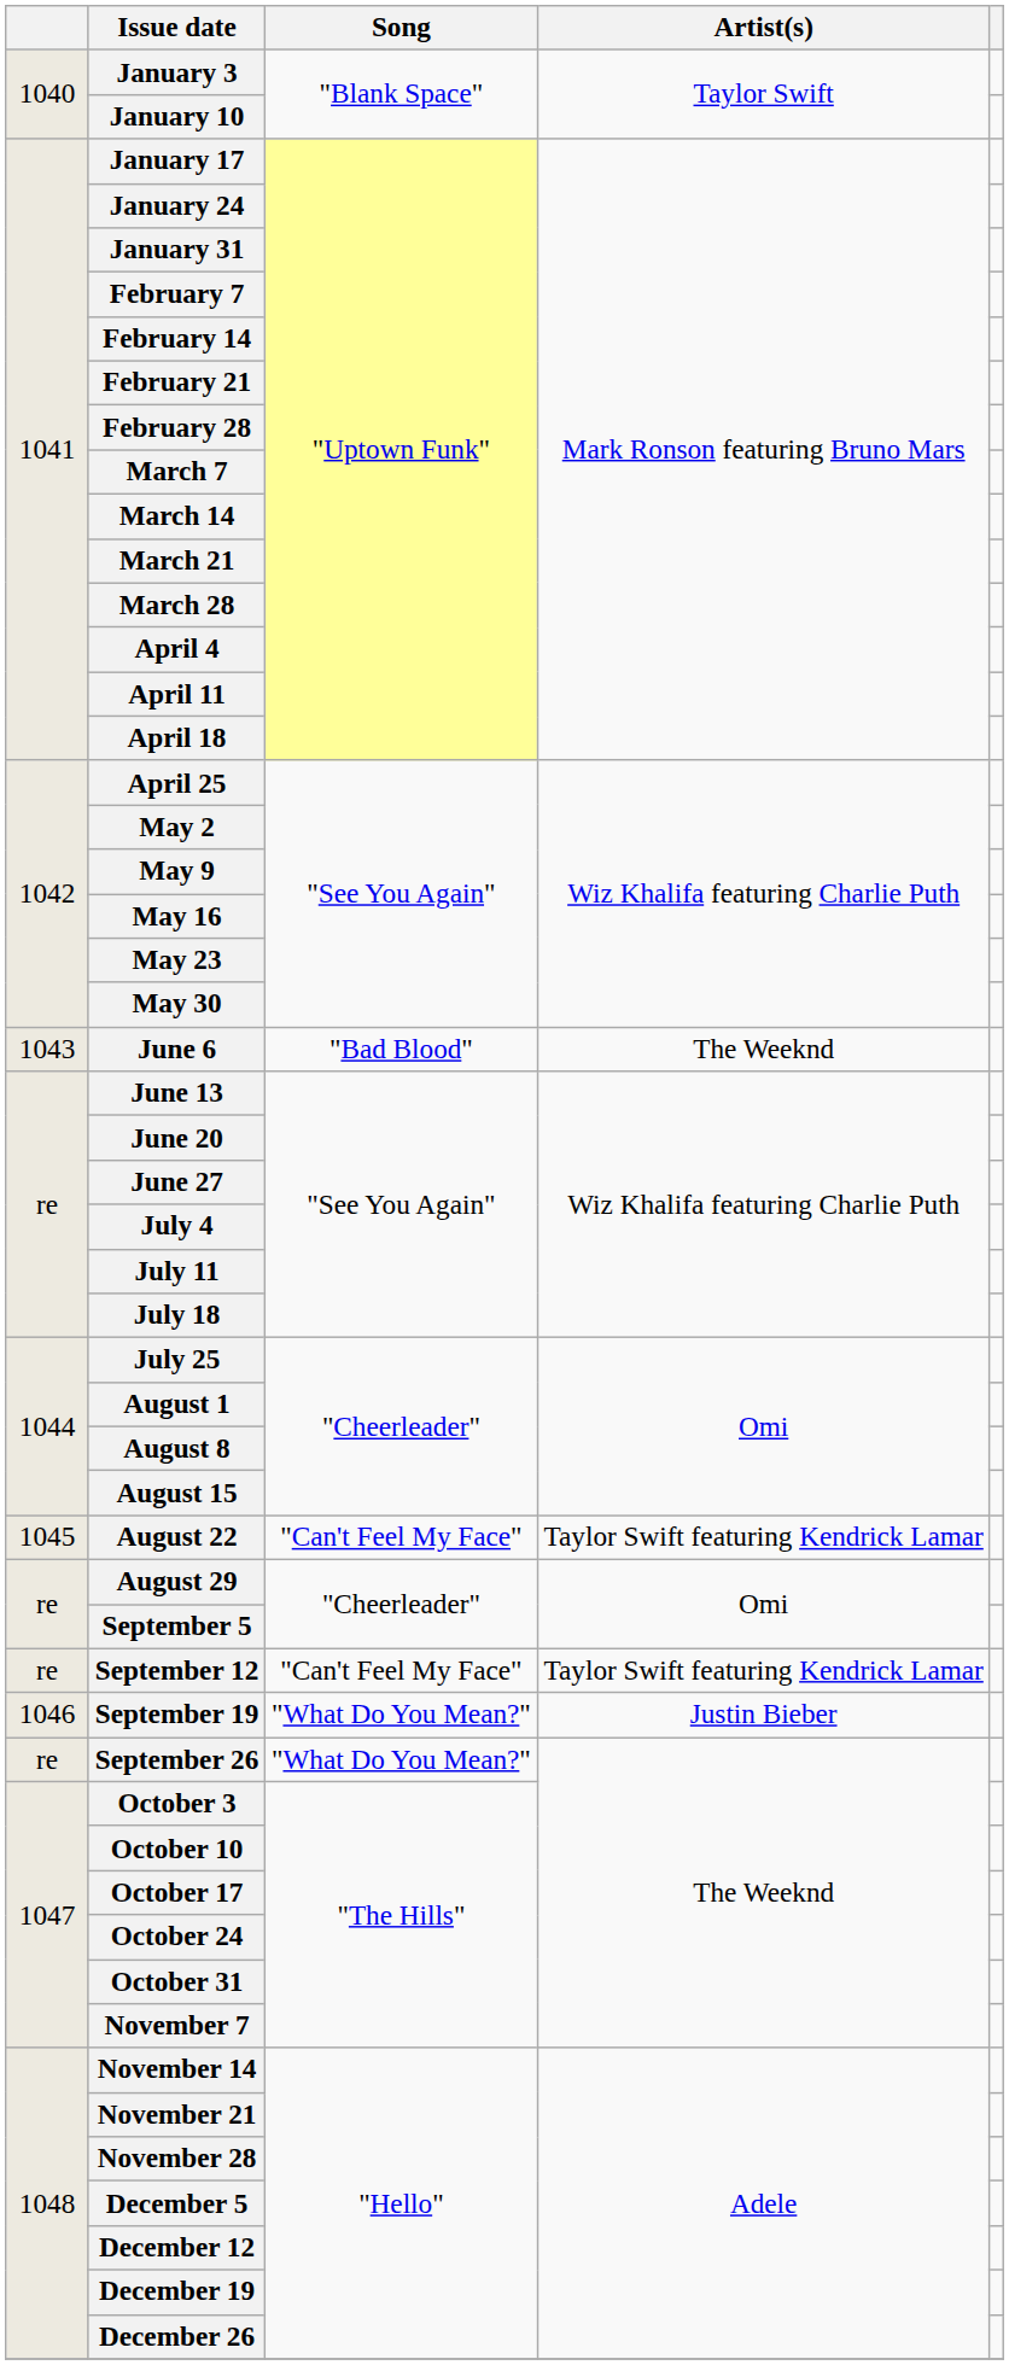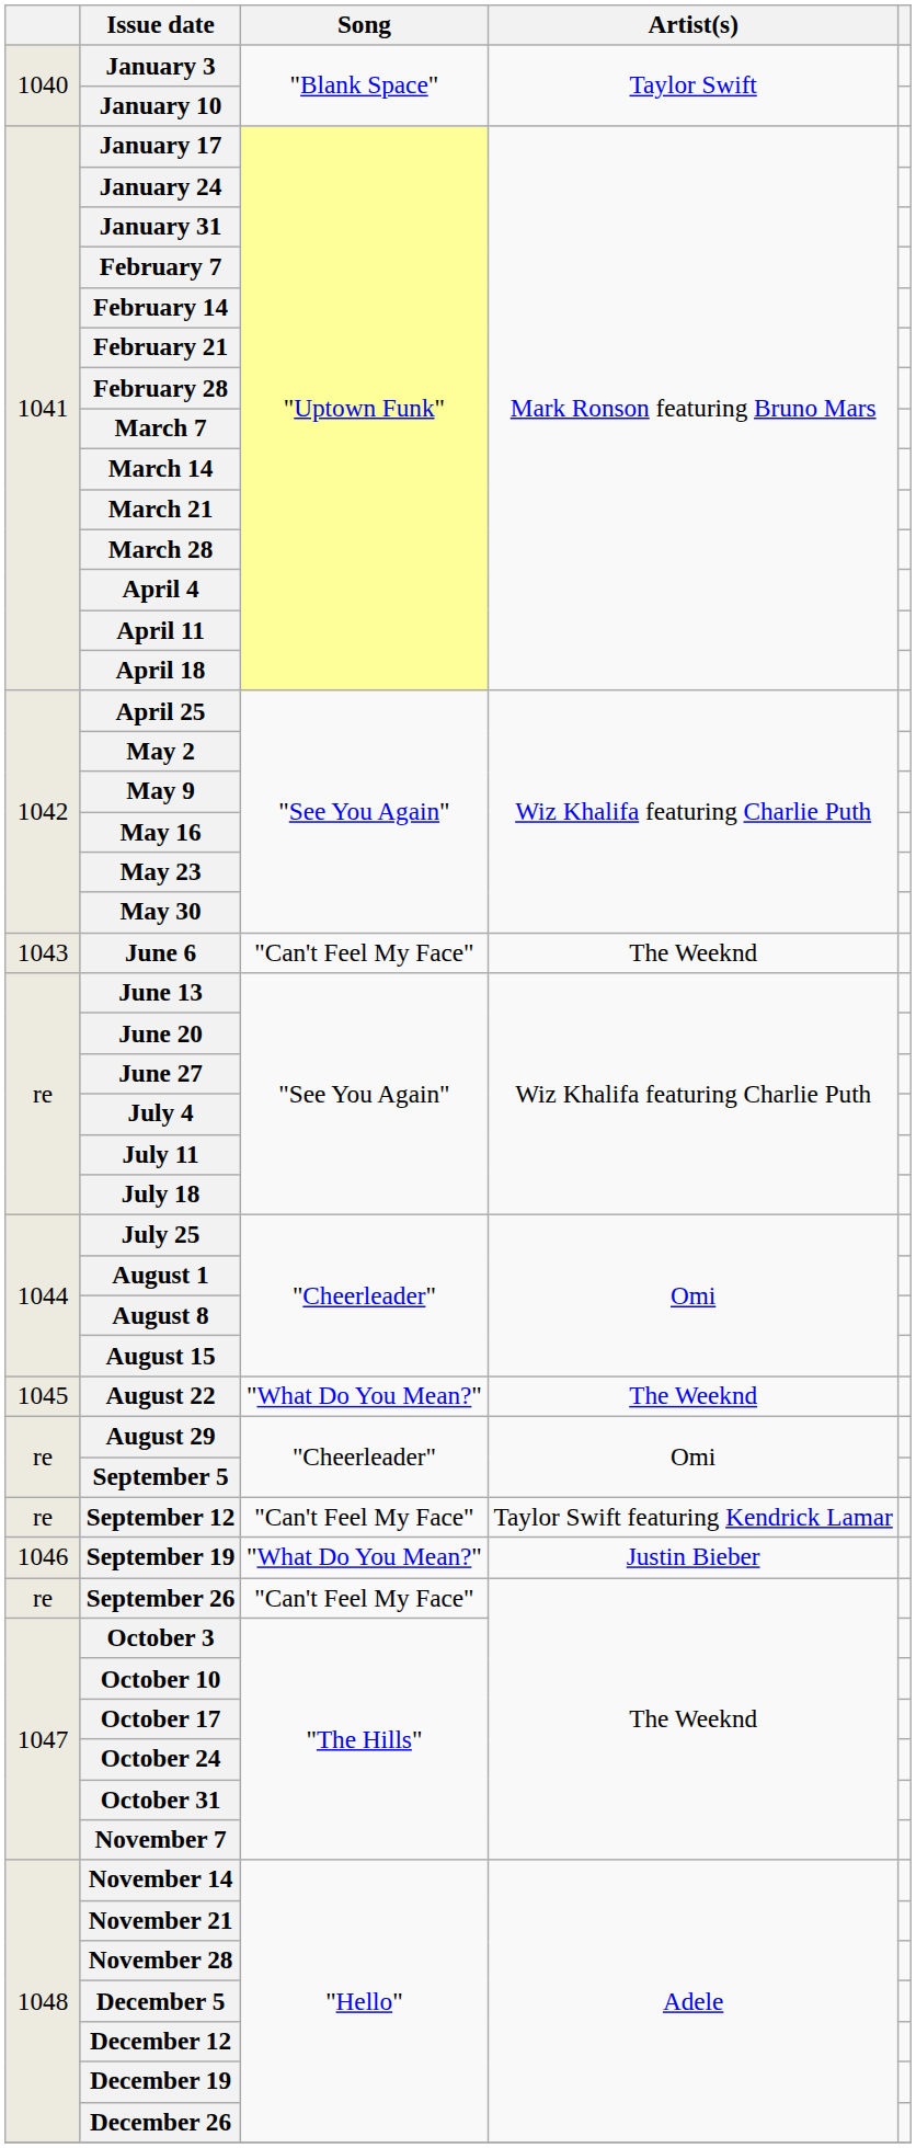 <table class="wikitable plainrowheaders" style="text-align: center">
 <tr>
 <th width=40></th>
 <th>Issue date</th>
 <th>Song</th>
 <th>Artist(s)</th>
 <th></th>
 </tr>
 <tr>
 <td bgcolor=#EDEAE0 align=center rowspan=2>1040</td>
 <th scope="row">January 3</th>
 <td rowspan=2>"<a href='#'>Blank Space</a>"</td>
 <td rowspan=2><a href='#'>Taylor Swift</a></td>
 <td></td>
 </tr>
 <tr>
 <th scope="row">January 10</th>
 <td></td>
 </tr>
 <tr>
 <td bgcolor=#EDEAE0 align=center rowspan=14>1041</td>
 <th scope="row">January 17</th>
 <td bgcolor=#FFFF99 rowspan=14>"<a href='#'>Uptown Funk</a>" </td>
 <td rowspan=14><a href='#'>Mark Ronson</a> featuring <a href='#'>Bruno Mars</a></td>
 <td></td>
 </tr>
 <tr>
 <th scope="row">January 24</th>
 <td></td>
 </tr>
 <tr>
 <th scope="row">January 31</th>
 <td></td>
 </tr>
 <tr>
 <th scope="row">February 7</th>
 <td></td>
 </tr>
 <tr>
 <th scope="row">February 14</th>
 <td></td>
 </tr>
 <tr>
 <th scope="row">February 21</th>
 <td></td>
 </tr>
 <tr>
 <th scope="row">February 28</th>
 <td></td>
 </tr>
 <tr>
 <th scope="row">March 7</th>
 <td></td>
 </tr>
 <tr>
 <th scope="row">March 14</th>
 <td></td>
 </tr>
 <tr>
 <th scope="row">March 21</th>
 <td></td>
 </tr>
 <tr>
 <th scope="row">March 28</th>
 <td></td>
 </tr>
 <tr>
 <th scope="row">April 4</th>
 <td></td>
 </tr>
 <tr>
 <th scope="row">April 11</th>
 <td></td>
 </tr>
 <tr>
 <th scope="row">April 18</th>
 <td></td>
 </tr>
 <tr>
 <td bgcolor=#EDEAE0 align=center rowspan=6>1042</td>
 <th scope="row">April 25</th>
 <td rowspan=6>"<a href='#'>See You Again</a>"</td>
 <td rowspan=6><a href='#'>Wiz Khalifa</a> featuring <a href='#'>Charlie Puth</a></td>
 <td></td>
 </tr>
 <tr>
 <th scope="row">May 2</th>
 <td></td>
 </tr>
 <tr>
 <th scope="row">May 9</th>
 <td></td>
 </tr>
 <tr>
 <th scope="row">May 16</th>
 <td></td>
 </tr>
 <tr>
 <th scope="row">May 23</th>
 <td></td>
 </tr>
 <tr>
 <th scope="row">May 30</th>
 <td></td>
 </tr>
 <tr>
 <td bgcolor=#EDEAE0 align=center>1043</td>
 <th scope="row">June 6</th>
-<td>"<a href='#'>Bad Blood</a>"</td>
+<td>"Can't Feel My Face"</td>
 <td>The Weeknd</td>
 <td></td>
 </tr>
 <tr>
 <td bgcolor=#EDEAE0 align=center rowspan=6>re</td>
 <th scope="row">June 13</th>
 <td rowspan=6>"See You Again"</td>
 <td rowspan=6>Wiz Khalifa featuring Charlie Puth</td>
 <td></td>
 </tr>
 <tr>
 <th scope="row">June 20</th>
 <td></td>
 </tr>
 <tr>
 <th scope="row">June 27</th>
 <td></td>
 </tr>
 <tr>
 <th scope="row">July 4</th>
 <td></td>
 </tr>
 <tr>
 <th scope="row">July 11</th>
 <td></td>
 </tr>
 <tr>
 <th scope="row">July 18</th>
 <td></td>
 </tr>
 <tr>
 <td bgcolor=#EDEAE0 align=center rowspan=4>1044</td>
 <th scope="row">July 25</th>
 <td rowspan=4>"<a href='#'>Cheerleader</a>"</td>
 <td rowspan=4><a href='#'>Omi</a></td>
 <td></td>
 </tr>
 <tr>
 <th scope="row">August 1</th>
 <td></td>
 </tr>
 <tr>
 <th scope="row">August 8</th>
 <td></td>
 </tr>
 <tr>
 <th scope="row">August 15</th>
 <td></td>
 </tr>
 <tr>
 <td bgcolor=#EDEAE0 align=center>1045</td>
 <th scope="row">August 22</th>
-<td>"<a href='#'>Can't Feel My Face</a>"</td>
-<td>Taylor Swift featuring <a href='#'>Kendrick Lamar</a></td>
+<td>"<a href='#'>What Do You Mean?</a>"</td>
+<td><a href='#'>The Weeknd</a></td>
 <td></td>
 </tr>
 <tr>
 <td bgcolor=#EDEAE0 align=center rowspan=2>re</td>
 <th scope="row">August 29</th>
 <td rowspan=2>"Cheerleader"</td>
 <td rowspan=2>Omi</td>
 <td></td>
 </tr>
 <tr>
 <th scope="row">September 5</th>
 <td></td>
 </tr>
 <tr>
 <td bgcolor=#EDEAE0 align=center>re</td>
 <th scope="row">September 12</th>
 <td>"Can't Feel My Face"</td>
 <td>Taylor Swift featuring <a href='#'>Kendrick Lamar</a></td>
 <td></td>
 </tr>
 <tr>
 <td bgcolor=#EDEAE0 align=center>1046</td>
 <th scope="row">September 19</th>
 <td>"<a href='#'>What Do You Mean?</a>"</td>
 <td><a href='#'>Justin Bieber</a></td>
 <td></td>
 </tr>
 <tr>
 <td bgcolor=#EDEAE0 align=center>re</td>
 <th scope="row">September 26</th>
-<td>"<a href='#'>What Do You Mean?</a>"</td>
+<td>"Can't Feel My Face"</td>
 <td rowspan=7>The Weeknd</td>
 <td></td>
 </tr>
 <tr>
 <td bgcolor=#EDEAE0 align=center rowspan=6>1047</td>
 <th scope="row">October 3</th>
 <td rowspan=6>"<a href='#'>The Hills</a>"</td>
 <td></td>
 </tr>
 <tr>
 <th scope="row">October 10</th>
 <td></td>
 </tr>
 <tr>
 <th scope="row">October 17</th>
 <td></td>
 </tr>
 <tr>
 <th scope="row">October 24</th>
 <td></td>
 </tr>
 <tr>
 <th scope="row">October 31</th>
 <td></td>
 </tr>
 <tr>
 <th scope="row">November 7</th>
 <td></td>
 </tr>
 <tr>
 <td bgcolor=#EDEAE0 align=center rowspan=7>1048</td>
 <th scope="row">November 14</th>
 <td rowspan=7>"<a href='#'>Hello</a>"</td>
 <td rowspan=7><a href='#'>Adele</a></td>
 <td></td>
 </tr>
 <tr>
 <th scope="row">November 21</th>
 <td></td>
 </tr>
 <tr>
 <th scope="row">November 28</th>
 <td></td>
 </tr>
 <tr>
 <th scope="row">December 5</th>
 <td></td>
 </tr>
 <tr>
 <th scope="row">December 12</th>
 <td></td>
 </tr>
 <tr>
 <th scope="row">December 19</th>
 <td></td>
 </tr>
 <tr>
 <th scope="row">December 26</th>
 <td></td>
 </tr>
 <tr>
 </tr>
 </table>
